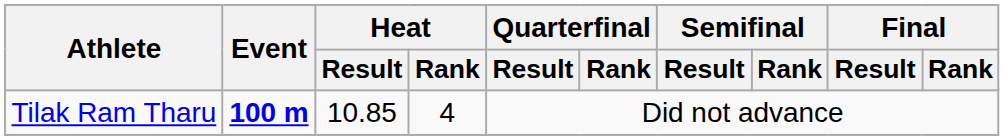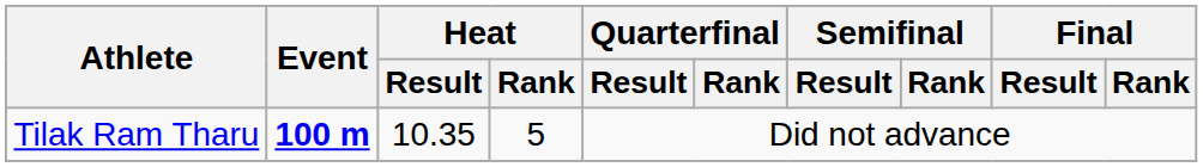 <table class="wikitable" style="font-size:90%">
 <tr>
 <th rowspan="2">Athlete</th>
 <th rowspan="2">Event</th>
 <th colspan="2">Heat</th>
 <th colspan="2">Quarterfinal</th>
 <th colspan="2">Semifinal</th>
 <th colspan="2">Final</th>
 </tr>
 <tr style="font-size:95%">
 <th>Result</th>
 <th>Rank</th>
 <th>Result</th>
 <th>Rank</th>
 <th>Result</th>
 <th>Rank</th>
 <th>Result</th>
 <th>Rank</th>
 </tr>
 <tr align=center>
 <td align=left><a href='#'>Tilak Ram Tharu</a></td>
 <td align=left><strong><a href='#'>100 m</a></strong></td>
-<td>10.85</td>
-<td>4</td>
+<td>10.35</td>
+<td>5</td>
 <td colspan=6>Did not advance</td>
 </tr>
 </table>
